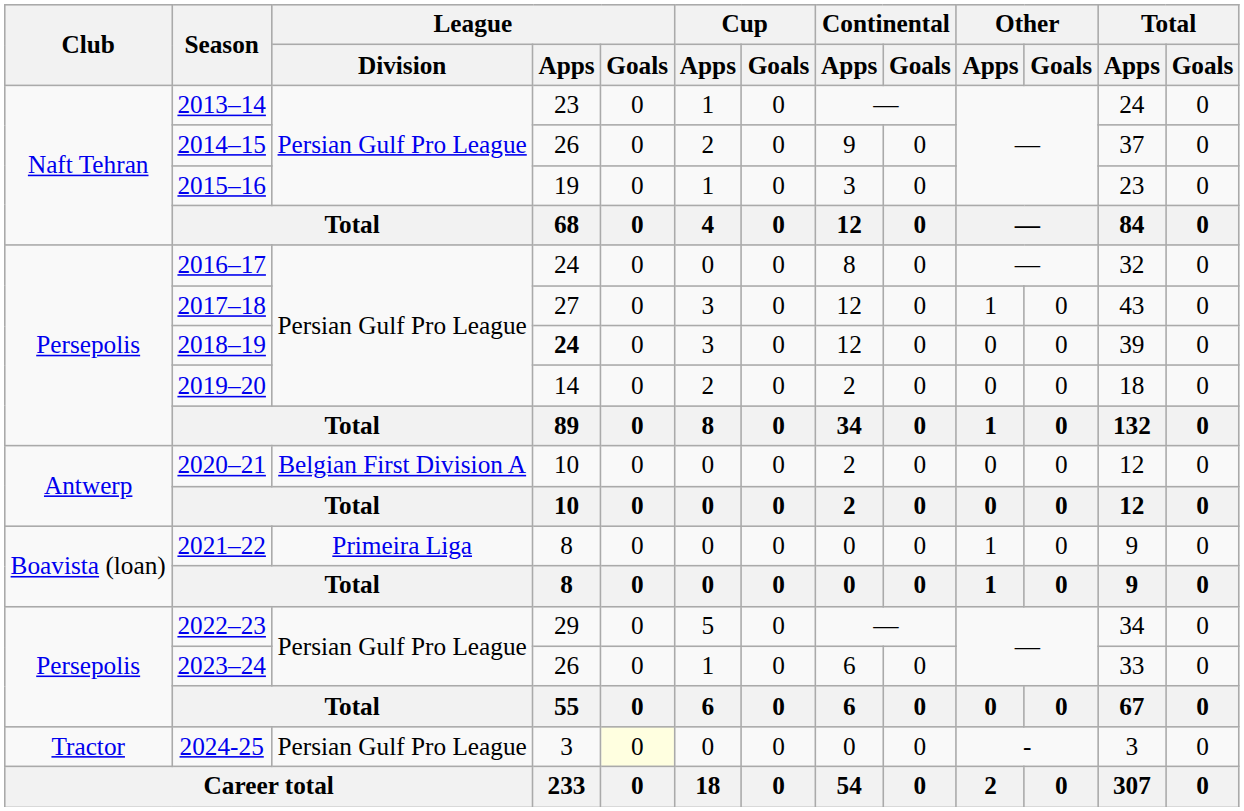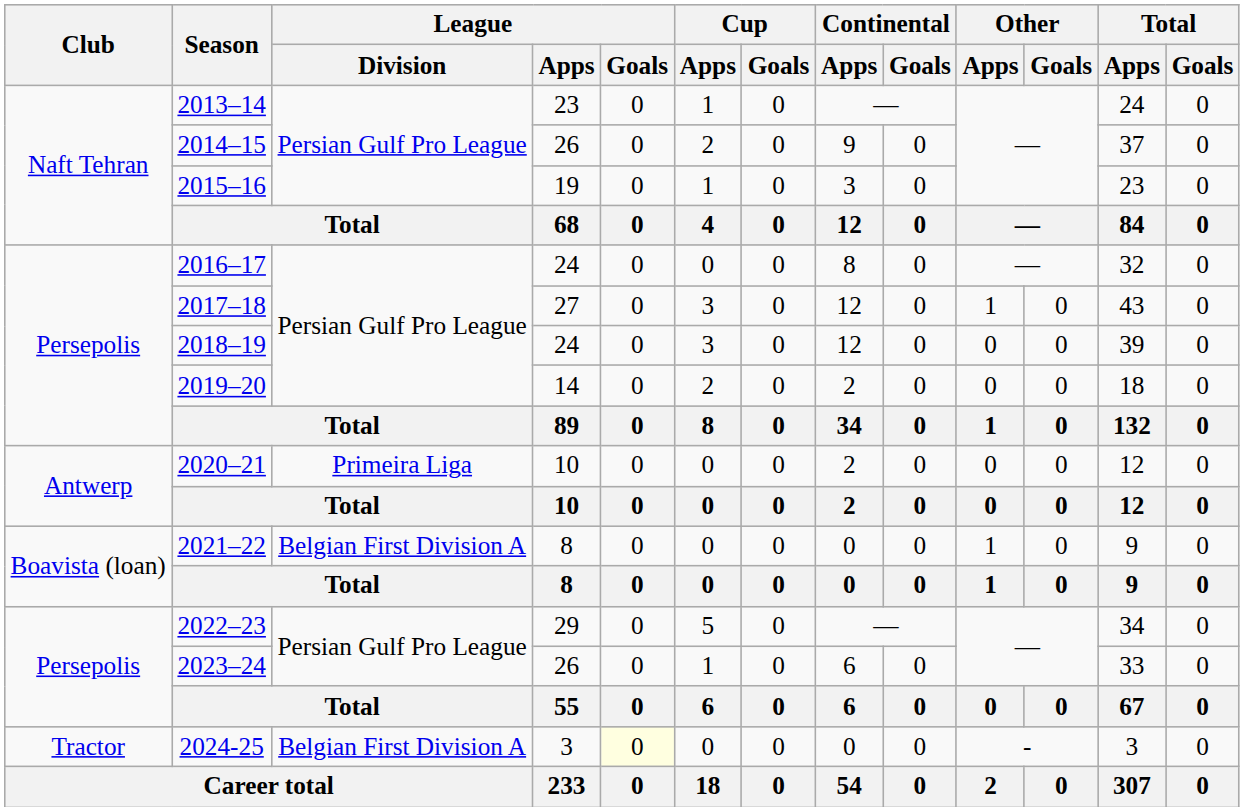 <table class="wikitable" style="text-align:center">
 <tr>
 <th rowspan="2">Club</th>
 <th rowspan="2">Season</th>
 <th colspan="3">League</th>
 <th colspan="2">Cup</th>
 <th colspan="2">Continental</th>
 <th colspan="2">Other</th>
 <th colspan="2">Total</th>
 </tr>
 <tr>
 <th>Division</th>
 <th>Apps</th>
 <th>Goals</th>
 <th>Apps</th>
 <th>Goals</th>
 <th>Apps</th>
 <th>Goals</th>
 <th>Apps</th>
 <th>Goals</th>
 <th>Apps</th>
 <th>Goals</th>
 </tr>
 <tr>
 <td rowspan="4"><a href='#'>Naft Tehran</a></td>
 <td><a href='#'>2013–14</a></td>
 <td rowspan="3"><a href='#'>Persian Gulf Pro League</a></td>
 <td>23</td>
 <td>0</td>
 <td>1</td>
 <td>0</td>
 <td colspan="2">—</td>
 <td colspan="2" rowspan="3">—</td>
 <td>24</td>
 <td>0</td>
 </tr>
 <tr>
 <td><a href='#'>2014–15</a></td>
 <td>26</td>
 <td>0</td>
 <td>2</td>
 <td>0</td>
 <td>9</td>
 <td>0</td>
 <td>37</td>
 <td>0</td>
 </tr>
 <tr>
 <td><a href='#'>2015–16</a></td>
 <td>19</td>
 <td>0</td>
 <td>1</td>
 <td>0</td>
 <td>3</td>
 <td>0</td>
 <td>23</td>
 <td>0</td>
 </tr>
 <tr>
 <th colspan="2">Total</th>
 <th>68</th>
 <th>0</th>
 <th>4</th>
 <th>0</th>
 <th>12</th>
 <th>0</th>
 <th colspan="2">—</th>
 <th>84</th>
 <th>0</th>
 </tr>
 <tr>
 <td rowspan="5"><a href='#'>Persepolis</a></td>
 <td><a href='#'>2016–17</a></td>
 <td rowspan="4">Persian Gulf Pro League</td>
 <td>24</td>
 <td>0</td>
 <td>0</td>
 <td>0</td>
 <td>8</td>
 <td>0</td>
 <td colspan="2">—</td>
 <td>32</td>
 <td>0</td>
 </tr>
 <tr>
 <td><a href='#'>2017–18</a></td>
 <td>27</td>
 <td>0</td>
 <td>3</td>
 <td>0</td>
 <td>12</td>
 <td>0</td>
 <td>1</td>
 <td>0</td>
 <td>43</td>
 <td>0</td>
 </tr>
 <tr>
 <td><a href='#'>2018–19</a></td>
-<td><strong>24</strong></td>
+<td>24</td>
 <td>0</td>
 <td>3</td>
 <td>0</td>
 <td>12</td>
 <td>0</td>
 <td>0</td>
 <td>0</td>
 <td>39</td>
 <td>0</td>
 </tr>
 <tr>
 <td><a href='#'>2019–20</a></td>
 <td>14</td>
 <td>0</td>
 <td>2</td>
 <td>0</td>
 <td>2</td>
 <td>0</td>
 <td>0</td>
 <td>0</td>
 <td>18</td>
 <td>0</td>
 </tr>
 <tr>
 <th colspan="2">Total</th>
 <th>89</th>
 <th>0</th>
 <th>8</th>
 <th>0</th>
 <th>34</th>
 <th>0</th>
 <th>1</th>
 <th>0</th>
 <th>132</th>
 <th>0</th>
 </tr>
 <tr>
 <td rowspan="2"><a href='#'>Antwerp</a></td>
 <td><a href='#'>2020–21</a></td>
-<td><a href='#'>Belgian First Division A</a></td>
+<td><a href='#'>Primeira Liga</a></td>
 <td>10</td>
 <td>0</td>
 <td>0</td>
 <td>0</td>
 <td>2</td>
 <td>0</td>
 <td>0</td>
 <td>0</td>
 <td>12</td>
 <td>0</td>
 </tr>
 <tr>
 <th colspan="2">Total</th>
 <th>10</th>
 <th>0</th>
 <th>0</th>
 <th>0</th>
 <th>2</th>
 <th>0</th>
 <th>0</th>
 <th>0</th>
 <th>12</th>
 <th>0</th>
 </tr>
 <tr>
 <td rowspan="2"><a href='#'>Boavista</a> (loan)</td>
 <td><a href='#'>2021–22</a></td>
-<td><a href='#'>Primeira Liga</a></td>
+<td><a href='#'>Belgian First Division A</a></td>
 <td>8</td>
 <td>0</td>
 <td>0</td>
 <td>0</td>
 <td>0</td>
 <td>0</td>
 <td>1</td>
 <td>0</td>
 <td>9</td>
 <td>0</td>
 </tr>
 <tr>
 <th colspan="2">Total</th>
 <th>8</th>
 <th>0</th>
 <th>0</th>
 <th>0</th>
 <th>0</th>
 <th>0</th>
 <th>1</th>
 <th>0</th>
 <th>9</th>
 <th>0</th>
 </tr>
 <tr>
 <td rowspan="3"><a href='#'>Persepolis</a></td>
 <td><a href='#'>2022–23</a></td>
 <td rowspan="2">Persian Gulf Pro League</td>
 <td>29</td>
 <td>0</td>
 <td>5</td>
 <td>0</td>
 <td colspan="2">—</td>
 <td colspan="2" rowspan="2">—</td>
 <td>34</td>
 <td>0</td>
 </tr>
 <tr>
 <td><a href='#'>2023–24</a></td>
 <td>26</td>
 <td>0</td>
 <td>1</td>
 <td>0</td>
 <td>6</td>
 <td>0</td>
 <td>33</td>
 <td>0</td>
 </tr>
 <tr>
 <th colspan="2">Total</th>
 <th>55</th>
 <th>0</th>
 <th>6</th>
 <th>0</th>
 <th>6</th>
 <th>0</th>
 <th>0</th>
 <th>0</th>
 <th>67</th>
 <th>0</th>
 </tr>
 <tr>
 <td><a href='#'>Tractor</a></td>
 <td><a href='#'>2024-25</a></td>
-<td>Persian Gulf Pro League</td>
+<td><a href='#'>Belgian First Division A</a></td>
 <td>3</td>
 <td style="background: lightyellow;">0</td>
 <td>0</td>
 <td>0</td>
 <td>0</td>
 <td>0</td>
 <td colspan=2>-</td>
 <td>3</td>
 <td>0</td>
 </tr>
 <tr>
 <th colspan="3">Career total</th>
 <th>233</th>
 <th>0</th>
 <th>18</th>
 <th>0</th>
 <th>54</th>
 <th>0</th>
 <th>2</th>
 <th>0</th>
 <th>307</th>
 <th>0</th>
 </tr>
 </table>
